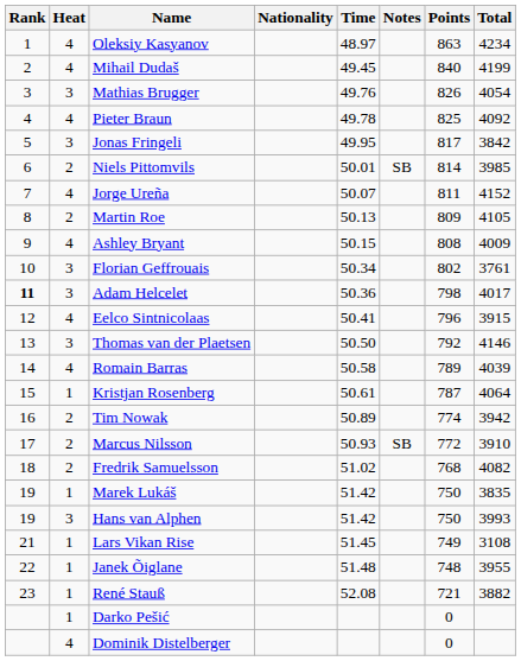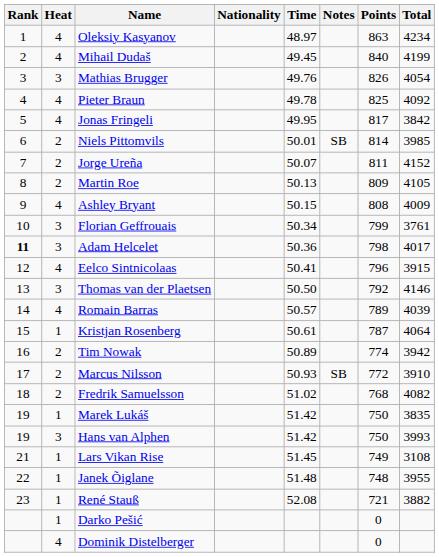 <table class="wikitable sortable" style="text-align:center">
 <tr>
 <th>Rank</th>
 <th>Heat</th>
 <th>Name</th>
 <th>Nationality</th>
 <th>Time</th>
 <th>Notes</th>
 <th>Points</th>
 <th>Total</th>
 </tr>
 <tr>
 <td>1</td>
 <td>4</td>
 <td align=left><a href='#'>Oleksiy Kasyanov</a></td>
 <td align=left></td>
 <td>48.97</td>
 <td></td>
 <td>863</td>
 <td>4234</td>
 </tr>
 <tr>
 <td>2</td>
 <td>4</td>
 <td align=left><a href='#'>Mihail Dudaš</a></td>
 <td align=left></td>
 <td>49.45</td>
 <td></td>
 <td>840</td>
 <td>4199</td>
 </tr>
 <tr>
 <td>3</td>
 <td>3</td>
 <td align=left><a href='#'>Mathias Brugger</a></td>
 <td align=left></td>
 <td>49.76</td>
 <td></td>
 <td>826</td>
 <td>4054</td>
 </tr>
 <tr>
 <td>4</td>
 <td>4</td>
 <td align=left><a href='#'>Pieter Braun</a></td>
 <td align=left></td>
 <td>49.78</td>
 <td></td>
 <td>825</td>
 <td>4092</td>
 </tr>
 <tr>
 <td>5</td>
-<td>3</td>
+<td>4</td>
 <td align=left><a href='#'>Jonas Fringeli</a></td>
 <td align=left></td>
 <td>49.95</td>
 <td></td>
 <td>817</td>
 <td>3842</td>
 </tr>
 <tr>
 <td>6</td>
 <td>2</td>
 <td align=left><a href='#'>Niels Pittomvils</a></td>
 <td align=left></td>
 <td>50.01</td>
 <td>SB</td>
 <td>814</td>
 <td>3985</td>
 </tr>
 <tr>
 <td>7</td>
-<td>4</td>
+<td>2</td>
 <td align=left><a href='#'>Jorge Ureña</a></td>
 <td align=left></td>
 <td>50.07</td>
 <td></td>
 <td>811</td>
 <td>4152</td>
 </tr>
 <tr>
 <td>8</td>
 <td>2</td>
 <td align=left><a href='#'>Martin Roe</a></td>
 <td align=left></td>
 <td>50.13</td>
 <td></td>
 <td>809</td>
 <td>4105</td>
 </tr>
 <tr>
 <td>9</td>
 <td>4</td>
 <td align=left><a href='#'>Ashley Bryant</a></td>
 <td align=left></td>
 <td>50.15</td>
 <td></td>
 <td>808</td>
 <td>4009</td>
 </tr>
 <tr>
 <td>10</td>
 <td>3</td>
 <td align=left><a href='#'>Florian Geffrouais</a></td>
 <td align=left></td>
 <td>50.34</td>
 <td></td>
-<td>802</td>
+<td>799</td>
 <td>3761</td>
 </tr>
 <tr>
 <td><strong>11</strong></td>
 <td>3</td>
 <td align=left><a href='#'>Adam Helcelet</a></td>
 <td align=left></td>
 <td>50.36</td>
 <td></td>
 <td>798</td>
 <td>4017</td>
 </tr>
 <tr>
 <td>12</td>
 <td>4</td>
 <td align=left><a href='#'>Eelco Sintnicolaas</a></td>
 <td align=left></td>
 <td>50.41</td>
 <td></td>
 <td>796</td>
 <td>3915</td>
 </tr>
 <tr>
 <td>13</td>
 <td>3</td>
 <td align=left><a href='#'>Thomas van der Plaetsen</a></td>
 <td align=left></td>
 <td>50.50</td>
 <td></td>
 <td>792</td>
 <td>4146</td>
 </tr>
 <tr>
 <td>14</td>
 <td>4</td>
 <td align=left><a href='#'>Romain Barras</a></td>
 <td align=left></td>
-<td>50.58</td>
+<td>50.57</td>
 <td></td>
 <td>789</td>
 <td>4039</td>
 </tr>
 <tr>
 <td>15</td>
 <td>1</td>
 <td align=left><a href='#'>Kristjan Rosenberg</a></td>
 <td align=left></td>
 <td>50.61</td>
 <td></td>
 <td>787</td>
 <td>4064</td>
 </tr>
 <tr>
 <td>16</td>
 <td>2</td>
 <td align=left><a href='#'>Tim Nowak</a></td>
 <td align=left></td>
 <td>50.89</td>
 <td></td>
 <td>774</td>
 <td>3942</td>
 </tr>
 <tr>
 <td>17</td>
 <td>2</td>
 <td align=left><a href='#'>Marcus Nilsson</a></td>
 <td align=left></td>
 <td>50.93</td>
 <td>SB</td>
 <td>772</td>
 <td>3910</td>
 </tr>
 <tr>
 <td>18</td>
 <td>2</td>
 <td align=left><a href='#'>Fredrik Samuelsson</a></td>
 <td align=left></td>
 <td>51.02</td>
 <td></td>
 <td>768</td>
 <td>4082</td>
 </tr>
 <tr>
 <td>19</td>
 <td>1</td>
 <td align=left><a href='#'>Marek Lukáš</a></td>
 <td align=left></td>
 <td>51.42</td>
 <td></td>
 <td>750</td>
 <td>3835</td>
 </tr>
 <tr>
 <td>19</td>
 <td>3</td>
 <td align=left><a href='#'>Hans van Alphen</a></td>
 <td align=left></td>
 <td>51.42</td>
 <td></td>
 <td>750</td>
 <td>3993</td>
 </tr>
 <tr>
 <td>21</td>
 <td>1</td>
 <td align=left><a href='#'>Lars Vikan Rise</a></td>
 <td align=left></td>
 <td>51.45</td>
 <td></td>
 <td>749</td>
 <td>3108</td>
 </tr>
 <tr>
 <td>22</td>
 <td>1</td>
 <td align=left><a href='#'>Janek Õiglane</a></td>
 <td align=left></td>
 <td>51.48</td>
 <td></td>
 <td>748</td>
 <td>3955</td>
 </tr>
 <tr>
 <td>23</td>
 <td>1</td>
 <td align=left><a href='#'>René Stauß</a></td>
 <td align=left></td>
 <td>52.08</td>
 <td></td>
 <td>721</td>
 <td>3882</td>
 </tr>
 <tr>
 <td></td>
 <td>1</td>
 <td align=left><a href='#'>Darko Pešić</a></td>
 <td align=left></td>
 <td></td>
 <td></td>
 <td>0</td>
 <td></td>
 </tr>
 <tr>
 <td></td>
 <td>4</td>
 <td align=left><a href='#'>Dominik Distelberger</a></td>
 <td align=left></td>
 <td></td>
 <td></td>
 <td>0</td>
 <td></td>
 </tr>
 </table>
